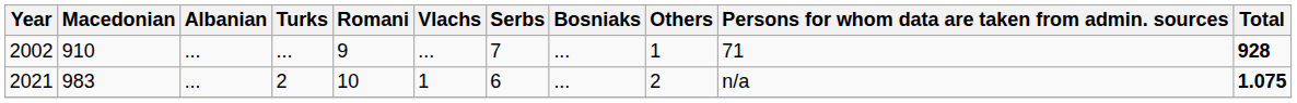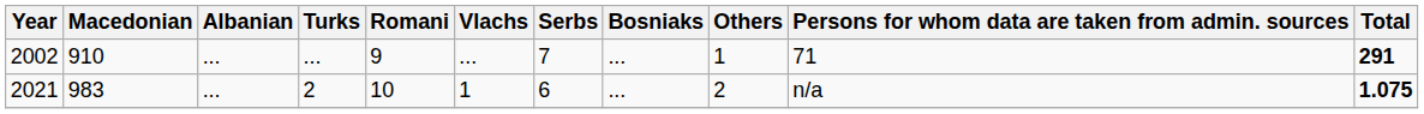 <table class="wikitable">
 <tr>
 <th>Year</th>
 <th>Macedonian</th>
 <th>Albanian</th>
 <th>Turks</th>
 <th>Romani</th>
 <th>Vlachs</th>
 <th>Serbs</th>
 <th>Bosniaks</th>
 <th><abbr>Others</abbr></th>
 <th>Persons for whom data are taken from admin. sources</th>
 <th>Total</th>
 </tr>
 <tr>
 <td>2002</td>
 <td>910</td>
 <td>...</td>
 <td>...</td>
 <td>9</td>
 <td>...</td>
 <td>7</td>
 <td>...</td>
 <td>1</td>
 <td>71</td>
-<td><strong>928</strong></td>
+<td><strong>291</strong></td>
 </tr>
 <tr>
 <td>2021</td>
 <td>983</td>
 <td>...</td>
 <td>2</td>
 <td>10</td>
 <td>1</td>
 <td>6</td>
 <td>...</td>
 <td>2</td>
 <td>n/a</td>
 <td><strong>1.075</strong></td>
 </tr>
 <tr>
 </tr>
 </table>
